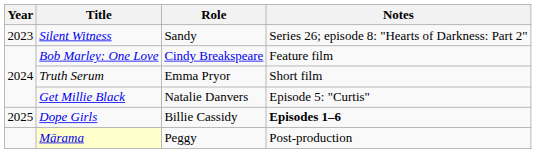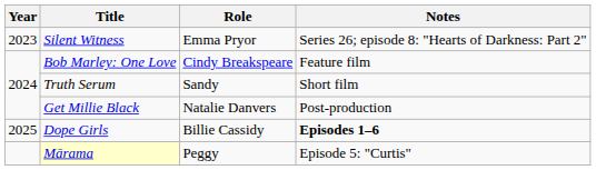 <table class="wikitable sortable">
 <tr>
 <th>Year</th>
 <th>Title</th>
 <th>Role</th>
 <th class="unsortable">Notes</th>
 </tr>
 <tr>
 <td>2023</td>
 <td><em><a href='#'>Silent Witness</a></em></td>
-<td>Sandy</td>
+<td>Emma Pryor</td>
 <td>Series 26; episode 8: "Hearts of Darkness: Part 2"</td>
 </tr>
 <tr>
 <td rowspan="3">2024</td>
 <td><em><a href='#'>Bob Marley: One Love</a></em></td>
 <td><a href='#'>Cindy Breakspeare</a></td>
 <td>Feature film</td>
 </tr>
 <tr>
 <td><em>Truth Serum</em></td>
-<td>Emma Pryor</td>
+<td>Sandy</td>
 <td>Short film</td>
 </tr>
 <tr>
 <td><em><a href='#'>Get Millie Black</a></em></td>
 <td>Natalie Danvers</td>
-<td>Episode 5: "Curtis"</td>
+<td>Post-production</td>
 </tr>
 <tr>
 <td>2025</td>
 <td><em><a href='#'>Dope Girls</a></em></td>
 <td>Billie Cassidy</td>
 <td><strong>Episodes 1–6</strong></td>
 </tr>
 <tr>
 <td></td>
 <td style="background:#FFFFCC;"><em><a href='#'>Mārama</a></em> </td>
 <td>Peggy</td>
-<td>Post-production</td>
+<td>Episode 5: "Curtis"</td>
 </tr>
 </table>
